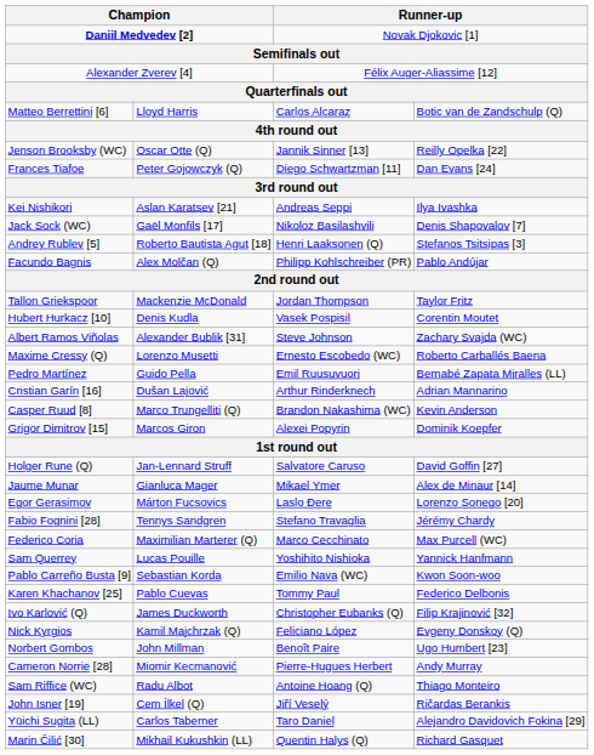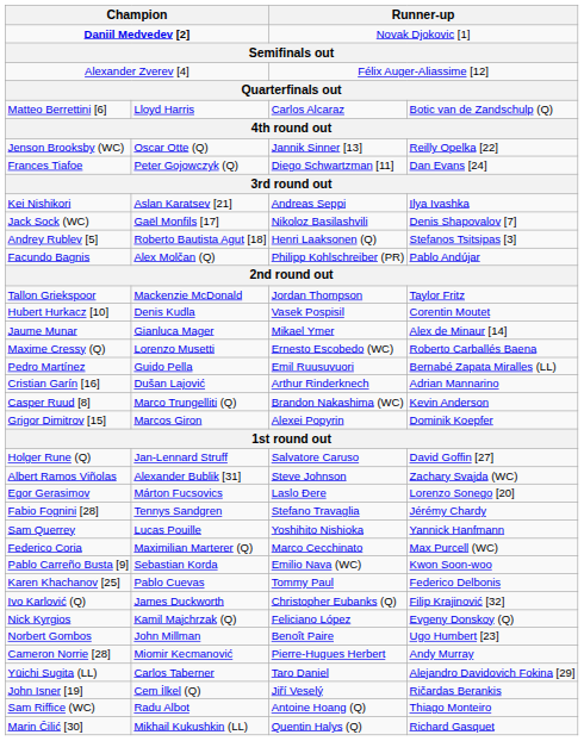 <table class="wikitable collapsible collapsed" style="font-size:90%">
 <tr style="font-size:110%">
 <th colspan="2"><strong>Champion</strong></th>
 <th colspan="2">Runner-up</th>
 </tr>
 <tr style="text-align:center;">
 <td colspan="2"> <strong><a href='#'>Daniil Medvedev</a> [2]</strong></td>
 <td colspan="2"> <a href='#'>Novak Djokovic</a> [1]</td>
 </tr>
 <tr style="font-size:110%">
 <th colspan="4">Semifinals out</th>
 </tr>
 <tr style="text-align:center;">
 <td colspan="2"> <a href='#'>Alexander Zverev</a> [4]</td>
 <td colspan="2"> <a href='#'>Félix Auger-Aliassime</a> [12]</td>
 </tr>
 <tr style="font-size:110%">
 <th colspan="4">Quarterfinals out</th>
 </tr>
 <tr>
 <td> <a href='#'>Matteo Berrettini</a> [6]</td>
 <td> <a href='#'>Lloyd Harris</a></td>
 <td> <a href='#'>Carlos Alcaraz</a></td>
 <td> <a href='#'>Botic van de Zandschulp</a> (Q)</td>
 </tr>
 <tr style="font-size:110%">
 <th colspan="4">4th round out</th>
 </tr>
 <tr>
 <td> <a href='#'>Jenson Brooksby</a> (WC)</td>
 <td> <a href='#'>Oscar Otte</a> (Q)</td>
 <td> <a href='#'>Jannik Sinner</a> [13]</td>
 <td> <a href='#'>Reilly Opelka</a> [22]</td>
 </tr>
 <tr>
 <td> <a href='#'>Frances Tiafoe</a></td>
 <td> <a href='#'>Peter Gojowczyk</a> (Q)</td>
 <td> <a href='#'>Diego Schwartzman</a> [11]</td>
 <td> <a href='#'>Dan Evans</a> [24]</td>
 </tr>
 <tr style="font-size:110%">
 <th colspan="4">3rd round out</th>
 </tr>
 <tr>
 <td> <a href='#'>Kei Nishikori</a></td>
 <td> <a href='#'>Aslan Karatsev</a> [21]</td>
 <td> <a href='#'>Andreas Seppi</a></td>
 <td> <a href='#'>Ilya Ivashka</a></td>
 </tr>
 <tr>
 <td> <a href='#'>Jack Sock</a> (WC)</td>
 <td> <a href='#'>Gaël Monfils</a> [17]</td>
 <td> <a href='#'>Nikoloz Basilashvili</a></td>
 <td> <a href='#'>Denis Shapovalov</a> [7]</td>
 </tr>
 <tr>
 <td> <a href='#'>Andrey Rublev</a> [5]</td>
 <td> <a href='#'>Roberto Bautista Agut</a> [18]</td>
 <td> <a href='#'>Henri Laaksonen</a> (Q)</td>
 <td> <a href='#'>Stefanos Tsitsipas</a> [3]</td>
 </tr>
 <tr>
 <td> <a href='#'>Facundo Bagnis</a></td>
 <td> <a href='#'>Alex Molčan</a> (Q)</td>
 <td> <a href='#'>Philipp Kohlschreiber</a> (PR)</td>
 <td> <a href='#'>Pablo Andújar</a></td>
 </tr>
 <tr style="font-size:110%">
 <th colspan="4">2nd round out</th>
 </tr>
 <tr>
 <td> <a href='#'>Tallon Griekspoor</a></td>
 <td> <a href='#'>Mackenzie McDonald</a></td>
 <td> <a href='#'>Jordan Thompson</a></td>
 <td> <a href='#'>Taylor Fritz</a></td>
 </tr>
 <tr>
 <td> <a href='#'>Hubert Hurkacz</a> [10]</td>
 <td> <a href='#'>Denis Kudla</a></td>
 <td> <a href='#'>Vasek Pospisil</a></td>
 <td> <a href='#'>Corentin Moutet</a></td>
 </tr>
 <tr>
-<td> <a href='#'>Albert Ramos Viñolas</a></td>
-<td> <a href='#'>Alexander Bublik</a> [31]</td>
-<td> <a href='#'>Steve Johnson</a></td>
-<td> <a href='#'>Zachary Svajda</a> (WC)</td>
+<td> <a href='#'>Jaume Munar</a></td>
+<td> <a href='#'>Gianluca Mager</a></td>
+<td> <a href='#'>Mikael Ymer</a></td>
+<td> <a href='#'>Alex de Minaur</a> [14]</td>
 </tr>
 <tr>
 <td> <a href='#'>Maxime Cressy</a> (Q)</td>
 <td> <a href='#'>Lorenzo Musetti</a></td>
 <td> <a href='#'>Ernesto Escobedo</a> (WC)</td>
 <td> <a href='#'>Roberto Carballés Baena</a></td>
 </tr>
 <tr>
 <td> <a href='#'>Pedro Martínez</a></td>
 <td> <a href='#'>Guido Pella</a></td>
 <td> <a href='#'>Emil Ruusuvuori</a></td>
 <td> <a href='#'>Bernabé Zapata Miralles</a> (LL)</td>
 </tr>
 <tr>
 <td> <a href='#'>Cristian Garín</a> [16]</td>
 <td> <a href='#'>Dušan Lajović</a></td>
 <td> <a href='#'>Arthur Rinderknech</a></td>
 <td> <a href='#'>Adrian Mannarino</a></td>
 </tr>
 <tr>
 <td> <a href='#'>Casper Ruud</a> [8]</td>
 <td> <a href='#'>Marco Trungelliti</a> (Q)</td>
 <td> <a href='#'>Brandon Nakashima</a> (WC)</td>
 <td> <a href='#'>Kevin Anderson</a></td>
 </tr>
 <tr>
 <td> <a href='#'>Grigor Dimitrov</a> [15]</td>
 <td> <a href='#'>Marcos Giron</a></td>
 <td> <a href='#'>Alexei Popyrin</a></td>
 <td> <a href='#'>Dominik Koepfer</a></td>
 </tr>
 <tr style="font-size:110%">
 <th colspan="4">1st round out</th>
 </tr>
 <tr>
 <td> <a href='#'>Holger Rune</a> (Q)</td>
 <td> <a href='#'>Jan-Lennard Struff</a></td>
 <td> <a href='#'>Salvatore Caruso</a></td>
 <td> <a href='#'>David Goffin</a> [27]</td>
 </tr>
 <tr>
-<td> <a href='#'>Jaume Munar</a></td>
-<td> <a href='#'>Gianluca Mager</a></td>
-<td> <a href='#'>Mikael Ymer</a></td>
-<td> <a href='#'>Alex de Minaur</a> [14]</td>
+<td> <a href='#'>Albert Ramos Viñolas</a></td>
+<td> <a href='#'>Alexander Bublik</a> [31]</td>
+<td> <a href='#'>Steve Johnson</a></td>
+<td> <a href='#'>Zachary Svajda</a> (WC)</td>
 </tr>
 <tr>
 <td> <a href='#'>Egor Gerasimov</a></td>
 <td> <a href='#'>Márton Fucsovics</a></td>
 <td> <a href='#'>Laslo Đere</a></td>
 <td> <a href='#'>Lorenzo Sonego</a> [20]</td>
 </tr>
 <tr>
 <td> <a href='#'>Fabio Fognini</a> [28]</td>
 <td> <a href='#'>Tennys Sandgren</a></td>
 <td> <a href='#'>Stefano Travaglia</a></td>
 <td> <a href='#'>Jérémy Chardy</a></td>
 </tr>
 <tr>
+<td> <a href='#'>Sam Querrey</a></td>
+<td> <a href='#'>Lucas Pouille</a></td>
+<td> <a href='#'>Yoshihito Nishioka</a></td>
+<td> <a href='#'>Yannick Hanfmann</a></td>
+</tr>
+<tr>
 <td> <a href='#'>Federico Coria</a></td>
 <td> <a href='#'>Maximilian Marterer</a> (Q)</td>
 <td> <a href='#'>Marco Cecchinato</a></td>
 <td> <a href='#'>Max Purcell</a> (WC)</td>
-</tr>
-<tr>
-<td> <a href='#'>Sam Querrey</a></td>
-<td> <a href='#'>Lucas Pouille</a></td>
-<td> <a href='#'>Yoshihito Nishioka</a></td>
-<td> <a href='#'>Yannick Hanfmann</a></td>
 </tr>
 <tr>
 <td> <a href='#'>Pablo Carreño Busta</a> [9]</td>
 <td> <a href='#'>Sebastian Korda</a></td>
 <td> <a href='#'>Emilio Nava</a> (WC)</td>
 <td> <a href='#'>Kwon Soon-woo</a></td>
 </tr>
 <tr>
 <td> <a href='#'>Karen Khachanov</a> [25]</td>
 <td> <a href='#'>Pablo Cuevas</a></td>
 <td> <a href='#'>Tommy Paul</a></td>
 <td> <a href='#'>Federico Delbonis</a></td>
 </tr>
 <tr>
 <td> <a href='#'>Ivo Karlović</a> (Q)</td>
 <td> <a href='#'>James Duckworth</a></td>
 <td> <a href='#'>Christopher Eubanks</a> (Q)</td>
 <td> <a href='#'>Filip Krajinović</a> [32]</td>
 </tr>
 <tr>
 <td> <a href='#'>Nick Kyrgios</a></td>
 <td> <a href='#'>Kamil Majchrzak</a> (Q)</td>
 <td> <a href='#'>Feliciano López</a></td>
 <td> <a href='#'>Evgeny Donskoy</a> (Q)</td>
 </tr>
 <tr>
 <td> <a href='#'>Norbert Gombos</a></td>
 <td> <a href='#'>John Millman</a></td>
 <td> <a href='#'>Benoît Paire</a></td>
 <td> <a href='#'>Ugo Humbert</a> [23]</td>
 </tr>
 <tr>
 <td> <a href='#'>Cameron Norrie</a> [28]</td>
 <td> <a href='#'>Miomir Kecmanović</a></td>
 <td> <a href='#'>Pierre-Hugues Herbert</a></td>
 <td> <a href='#'>Andy Murray</a></td>
 </tr>
 <tr>
-<td> <a href='#'>Sam Riffice</a> (WC)</td>
-<td> <a href='#'>Radu Albot</a></td>
-<td> <a href='#'>Antoine Hoang</a> (Q)</td>
-<td> <a href='#'>Thiago Monteiro</a></td>
+<td> <a href='#'>Yūichi Sugita</a> (LL)</td>
+<td> <a href='#'>Carlos Taberner</a></td>
+<td> <a href='#'>Taro Daniel</a></td>
+<td> <a href='#'>Alejandro Davidovich Fokina</a> [29]</td>
 </tr>
 <tr>
 <td> <a href='#'>John Isner</a> [19]</td>
 <td> <a href='#'>Cem İlkel</a> (Q)</td>
 <td> <a href='#'>Jiří Veselý</a></td>
 <td> <a href='#'>Ričardas Berankis</a></td>
 </tr>
 <tr>
-<td> <a href='#'>Yūichi Sugita</a> (LL)</td>
-<td> <a href='#'>Carlos Taberner</a></td>
-<td> <a href='#'>Taro Daniel</a></td>
-<td> <a href='#'>Alejandro Davidovich Fokina</a> [29]</td>
+<td> <a href='#'>Sam Riffice</a> (WC)</td>
+<td> <a href='#'>Radu Albot</a></td>
+<td> <a href='#'>Antoine Hoang</a> (Q)</td>
+<td> <a href='#'>Thiago Monteiro</a></td>
 </tr>
 <tr>
 <td> <a href='#'>Marin Čilić</a> [30]</td>
 <td> <a href='#'>Mikhail Kukushkin</a> (LL)</td>
 <td> <a href='#'>Quentin Halys</a> (Q)</td>
 <td> <a href='#'>Richard Gasquet</a></td>
 </tr>
 </table>
